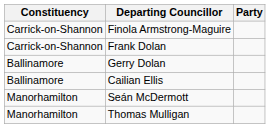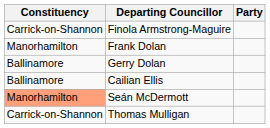 <table class="wikitable sortable">
 <tr>
 <th>Constituency</th>
 <th>Departing Councillor</th>
 <th colspan="2">Party</th>
 </tr>
 <tr>
 <td>Carrick-on-Shannon</td>
 <td>Finola Armstrong-Maguire</td>
 <td></td>
 </tr>
 <tr>
-<td>Carrick-on-Shannon</td>
+<td>Manorhamilton</td>
 <td>Frank Dolan</td>
 <td></td>
 </tr>
 <tr>
 <td>Ballinamore</td>
 <td>Gerry Dolan</td>
 <td></td>
 </tr>
 <tr>
 <td>Ballinamore</td>
 <td>Cailian Ellis</td>
 <td></td>
 </tr>
 <tr>
-<td>Manorhamilton</td>
+<td style="background: lightsalmon;">Manorhamilton</td>
 <td>Seán McDermott</td>
 <td></td>
 </tr>
 <tr>
-<td>Manorhamilton</td>
+<td>Carrick-on-Shannon</td>
 <td>Thomas Mulligan</td>
 <td></td>
 </tr>
 </table>
